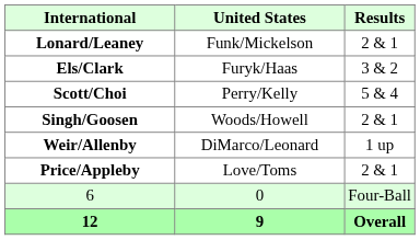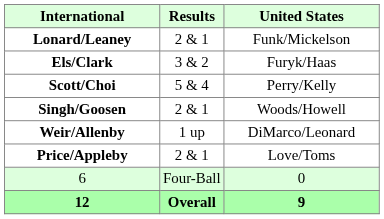 <table border="1" cellpadding="3" style="border-collapse:collapse; text-align:center;">
 <tr style="background:#ddffdd;">
 <th width=160>International</th>
+<th>Results</th>
 <th width=160>United States</th>
-<th>Results</th>
 </tr>
 <tr>
 <td><strong>Lonard/Leaney</strong></td>
+<td>2 & 1</td>
 <td>Funk/Mickelson</td>
-<td>2 & 1</td>
 </tr>
 <tr>
 <td><strong>Els/Clark</strong></td>
+<td>3 & 2</td>
 <td>Furyk/Haas</td>
-<td>3 & 2</td>
 </tr>
 <tr>
 <td><strong>Scott/Choi</strong></td>
+<td>5 & 4</td>
 <td>Perry/Kelly</td>
-<td>5 & 4</td>
 </tr>
 <tr>
 <td><strong>Singh/Goosen</strong></td>
+<td>2 & 1</td>
 <td>Woods/Howell</td>
-<td>2 & 1</td>
 </tr>
 <tr>
 <td><strong>Weir/Allenby</strong></td>
+<td>1 up</td>
 <td>DiMarco/Leonard</td>
-<td>1 up</td>
 </tr>
 <tr>
 <td><strong>Price/Appleby</strong></td>
+<td>2 & 1</td>
 <td>Love/Toms</td>
-<td>2 & 1</td>
 </tr>
 <tr style="background:#ddffdd;">
 <td>6</td>
+<td>Four-Ball</td>
 <td>0</td>
-<td>Four-Ball</td>
 </tr>
 <tr style="background:#aaffaa;">
 <th>12</th>
+<th>Overall</th>
 <th>9</th>
-<th>Overall</th>
 </tr>
 </table>
